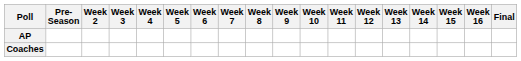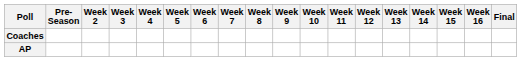 <table class="wikitable" style="white-space:nowrap;font-size:90%">
 <tr>
 <th>Poll</th>
 <th>Pre-<br>Season</th>
 <th>Week<br>2</th>
 <th>Week<br>3</th>
 <th>Week<br>4</th>
 <th>Week<br>5</th>
 <th>Week<br>6</th>
 <th>Week<br>7</th>
 <th>Week<br>8</th>
 <th>Week<br>9</th>
 <th>Week<br>10</th>
 <th>Week<br>11</th>
 <th>Week<br>12</th>
 <th>Week<br>13</th>
 <th>Week<br>14</th>
 <th>Week<br>15</th>
 <th>Week<br>16</th>
 <th>Final</th>
 </tr>
 <tr style="text-align:center;">
+<th>Coaches</th>
+<td style="background:#FFF;"></td>
+<td style="background:#FFF;"></td>
+<td style="background:#FFF;"></td>
+<td style="background:#FFF;"></td>
+<td style="background:#FFF;"></td>
+<td style="background:#FFF;"></td>
+<td style="background:#FFF;"></td>
+<td style="background:#FFF;"></td>
+<td style="background:#FFF;"></td>
+<td style="background:#FFF;"></td>
+<td style="background:#FFF;"></td>
+<td style="background:#FFF;"></td>
+<td style="background:#FFF;"></td>
+<td style="background:#FFF;"></td>
+<td style="background:#FFF;"></td>
+<td style="background:#FFF;"></td>
+<td style="background:#FFF;"></td>
+</tr>
+<tr style="text-align:center;">
 <th>AP</th>
 <td style="background:#FFF;"></td>
 <td style="background:#FFF;"></td>
 <td style="background:#FFF;"></td>
 <td style="background:#FFF;"></td>
 <td style="background:#FFF;"></td>
 <td style="background:#FFF;"></td>
 <td style="background:#FFF;"></td>
 <td style="background:#FFF;"></td>
 <td style="background:#FFF;"></td>
 <td style="background:#FFF;"></td>
 <td style="background:#FFF;"></td>
 <td style="background:#FFF;"></td>
 <td style="background:#FFF;"></td>
 <td style="background:#FFF;"></td>
 <td style="background:#FFF;"></td>
 <td style="background:#FFF;"></td>
 <td style="background:#FFF;"></td>
 </tr>
-<tr style="text-align:center;">
-<th>Coaches</th>
-<td style="background:#FFF;"></td>
-<td style="background:#FFF;"></td>
-<td style="background:#FFF;"></td>
-<td style="background:#FFF;"></td>
-<td style="background:#FFF;"></td>
-<td style="background:#FFF;"></td>
-<td style="background:#FFF;"></td>
-<td style="background:#FFF;"></td>
-<td style="background:#FFF;"></td>
-<td style="background:#FFF;"></td>
-<td style="background:#FFF;"></td>
-<td style="background:#FFF;"></td>
-<td style="background:#FFF;"></td>
-<td style="background:#FFF;"></td>
-<td style="background:#FFF;"></td>
-<td style="background:#FFF;"></td>
-<td style="background:#FFF;"></td>
-</tr>
 </table>
